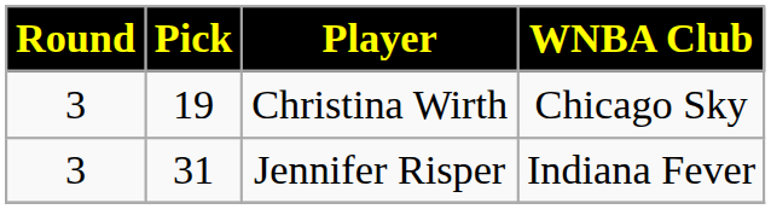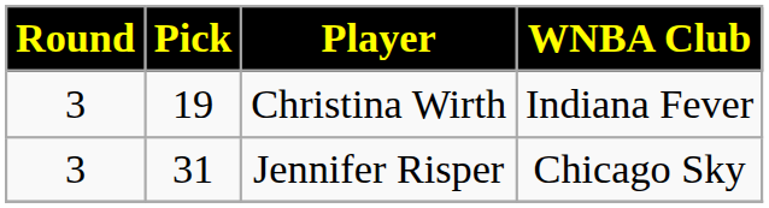 <table class="wikitable" style="text-align:center">
 <tr>
 <th style="background:black;color:yellow;">Round</th>
 <th style="background:black;color:yellow;">Pick</th>
 <th style="background:black;color:yellow;">Player</th>
 <th style="background:black;color:yellow;">WNBA Club</th>
 </tr>
 <tr>
 <td>3</td>
 <td>19</td>
 <td>Christina Wirth</td>
-<td 2009 Chicago Sky season>Chicago Sky</td>
+<td 2009 Indiana Fever season>Indiana Fever</td>
 </tr>
 <tr>
 <td>3</td>
 <td>31</td>
 <td>Jennifer Risper</td>
-<td 2009 Indiana Fever season>Indiana Fever</td>
+<td 2009 Chicago Sky season>Chicago Sky</td>
 </tr>
 <tr>
 </tr>
 </table>
